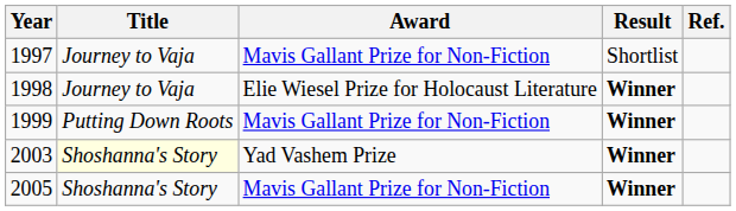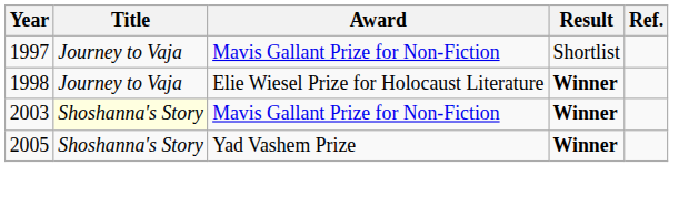 <table class="wikitable sortable mw-collapsible">
 <tr>
 <th>Year</th>
 <th>Title</th>
 <th>Award</th>
 <th>Result</th>
 <th>Ref.</th>
 </tr>
 <tr>
 <td>1997</td>
 <td><em>Journey to Vaja</em></td>
 <td><a href='#'>Mavis Gallant Prize for Non-Fiction</a></td>
 <td>Shortlist</td>
 <td></td>
 </tr>
 <tr>
 <td>1998</td>
 <td><em>Journey to Vaja</em></td>
 <td>Elie Wiesel Prize for Holocaust Literature</td>
 <td><strong>Winner</strong></td>
 <td></td>
 </tr>
 <tr>
-<td>1999</td>
-<td><em>Putting Down Roots</em></td>
-<td><a href='#'>Mavis Gallant Prize for Non-Fiction</a></td>
-<td><strong>Winner</strong></td>
-<td></td>
-</tr>
-<tr>
 <td>2003</td>
 <td style="background: lightyellow;"><em>Shoshanna's Story</em></td>
-<td>Yad Vashem Prize</td>
+<td><a href='#'>Mavis Gallant Prize for Non-Fiction</a></td>
 <td><strong>Winner</strong></td>
 <td></td>
 </tr>
 <tr>
 <td>2005</td>
 <td><em>Shoshanna's Story</em></td>
-<td><a href='#'>Mavis Gallant Prize for Non-Fiction</a></td>
+<td>Yad Vashem Prize</td>
 <td><strong>Winner</strong></td>
 <td></td>
 </tr>
 </table>
